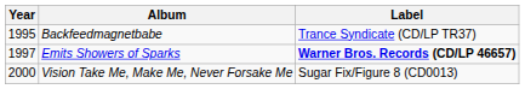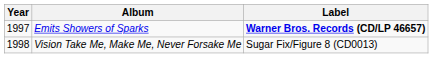 <table class="wikitable">
 <tr>
 <th>Year</th>
 <th>Album</th>
 <th>Label</th>
 </tr>
 <tr>
-<td>1995</td>
-<td><em>Backfeedmagnetbabe</em></td>
-<td><a href='#'>Trance Syndicate</a> (CD/LP TR37)</td>
-</tr>
-<tr>
 <td>1997</td>
 <td><em><a href='#'>Emits Showers of Sparks</a></em></td>
 <td><strong><a href='#'>Warner Bros. Records</a> (CD/LP 46657)</strong></td>
 </tr>
 <tr>
-<td>2000</td>
+<td>1998</td>
 <td><em>Vision Take Me, Make Me, Never Forsake Me</em></td>
 <td>Sugar Fix/Figure 8 (CD0013)</td>
 </tr>
 </table>
